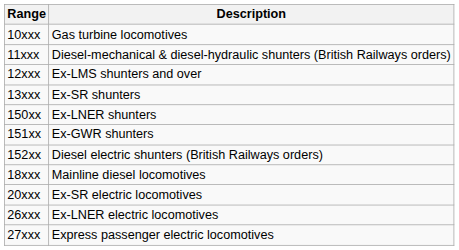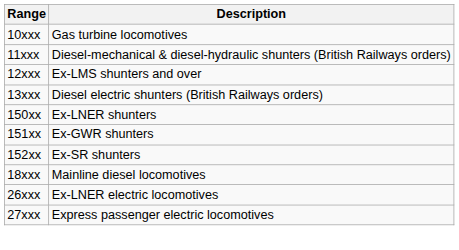 <table class="wikitable">
 <tr>
 <th>Range</th>
 <th>Description</th>
 </tr>
 <tr>
 <td>10xxx</td>
 <td>Gas turbine locomotives</td>
 </tr>
 <tr>
 <td>11xxx</td>
 <td>Diesel-mechanical & diesel-hydraulic shunters (British Railways orders)</td>
 </tr>
 <tr>
 <td>12xxx</td>
 <td>Ex-LMS shunters  and over</td>
 </tr>
 <tr>
 <td>13xxx</td>
-<td>Ex-SR shunters</td>
+<td>Diesel electric shunters (British Railways orders)</td>
 </tr>
 <tr>
 <td>150xx</td>
 <td>Ex-LNER shunters</td>
 </tr>
 <tr>
 <td>151xx</td>
 <td>Ex-GWR shunters</td>
 </tr>
 <tr>
 <td>152xx</td>
-<td>Diesel electric shunters (British Railways orders)</td>
+<td>Ex-SR shunters</td>
 </tr>
 <tr>
 <td>18xxx</td>
 <td>Mainline diesel locomotives</td>
-</tr>
-<tr>
-<td>20xxx</td>
-<td>Ex-SR electric locomotives</td>
 </tr>
 <tr>
 <td>26xxx</td>
 <td>Ex-LNER electric locomotives</td>
 </tr>
 <tr>
 <td>27xxx</td>
 <td>Express passenger electric locomotives</td>
 </tr>
 </table>
